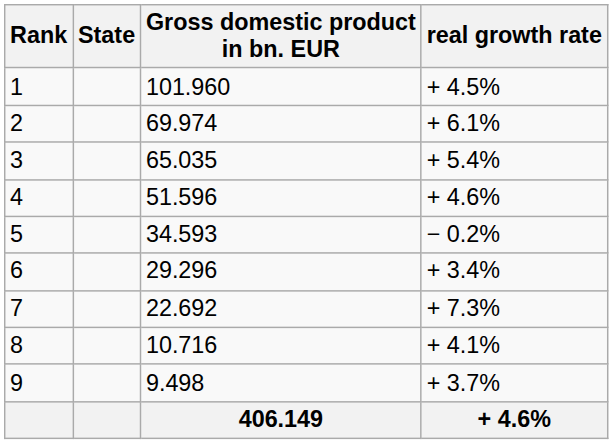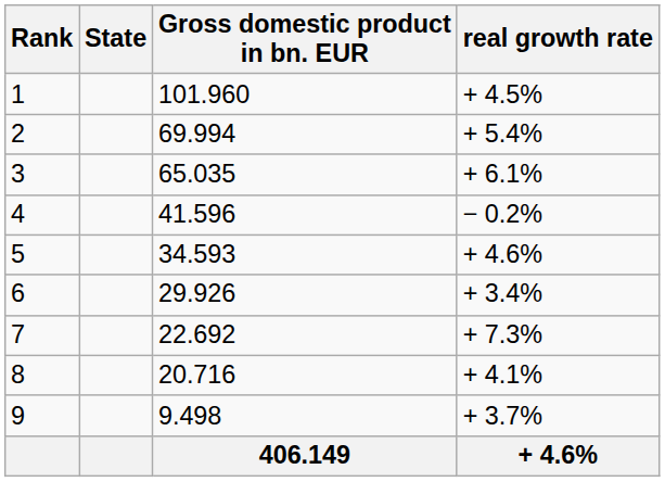 <table class="wikitable sortable">
 <tr>
 <th>Rank</th>
 <th>State</th>
 <th>Gross domestic product<br>in bn. EUR</th>
 <th>real growth rate</th>
 </tr>
 <tr>
 <td>1</td>
 <td></td>
 <td>101.960</td>
 <td>+ 4.5%</td>
 </tr>
 <tr>
 <td>2</td>
 <td></td>
-<td>69.974</td>
-<td>+ 6.1%</td>
+<td>69.994</td>
+<td>+ 5.4%</td>
 </tr>
 <tr>
 <td>3</td>
 <td></td>
 <td>65.035</td>
-<td>+ 5.4%</td>
+<td>+ 6.1%</td>
 </tr>
 <tr>
 <td>4</td>
 <td></td>
-<td>51.596</td>
-<td>+ 4.6%</td>
+<td>41.596</td>
+<td>− 0.2%</td>
 </tr>
 <tr>
 <td>5</td>
 <td></td>
 <td>34.593</td>
-<td>− 0.2%</td>
+<td>+ 4.6%</td>
 </tr>
 <tr>
 <td>6</td>
 <td></td>
-<td>29.296</td>
+<td>29.926</td>
 <td>+ 3.4%</td>
 </tr>
 <tr>
 <td>7</td>
 <td></td>
 <td>22.692</td>
 <td>+ 7.3%</td>
 </tr>
 <tr>
 <td>8</td>
 <td></td>
-<td>10.716</td>
+<td>20.716</td>
 <td>+ 4.1%</td>
 </tr>
 <tr>
 <td>9</td>
 <td></td>
 <td>9.498</td>
 <td>+ 3.7%</td>
 </tr>
 <tr>
 <th></th>
 <th></th>
 <th><strong>406.149</strong></th>
 <th>+ 4.6%</th>
 </tr>
 </table>
